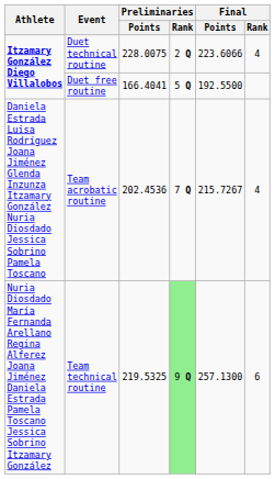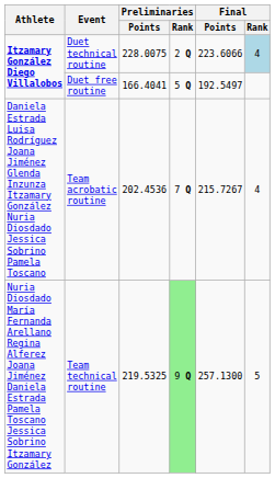 <table class="wikitable" style="text-align:center; font-size:90%; width:50%;">
 <tr>
 <th rowspan="2">Athlete</th>
 <th rowspan="2">Event</th>
 <th colspan="2">Preliminaries</th>
 <th colspan="2">Final</th>
 </tr>
 <tr style="font-size:95%">
 <th>Points</th>
 <th>Rank</th>
 <th>Points</th>
 <th>Rank</th>
 </tr>
 <tr>
 <td align=left rowspan=2><strong><a href='#'>Itzamary González</a><br> <a href='#'>Diego Villalobos</a></strong></td>
 <td align=left><a href='#'>Duet technical routine</a></td>
 <td>228.0075</td>
 <td>2 <strong>Q</strong></td>
 <td>223.6066</td>
-<td>4</td>
+<td style="background: lightblue;">4</td>
 </tr>
 <tr>
 <td align=left><a href='#'>Duet free routine</a></td>
 <td>166.4041</td>
 <td>5 <strong>Q</strong></td>
-<td>192.5500</td>
+<td>192.5497</td>
 <td></td>
 </tr>
 <tr>
 <td align=left><a href='#'>Daniela Estrada</a><br> <a href='#'>Luisa Rodríguez</a><br> <a href='#'>Joana Jiménez</a><br> <a href='#'>Glenda Inzunza</a><br> <a href='#'>Itzamary González</a><br> <a href='#'>Nuria Diosdado</a><br> <a href='#'>Jessica Sobrino</a><br> <a href='#'>Pamela Toscano</a></td>
 <td align=left><a href='#'>Team acrobatic routine</a></td>
 <td>202.4536</td>
 <td>7 <strong>Q</strong></td>
 <td>215.7267</td>
 <td>4</td>
 </tr>
 <tr>
 <td align=left><a href='#'>Nuria Diosdado</a><br> <a href='#'>María Fernanda Arellano</a><br> <a href='#'>Regina Alferez</a><br> <a href='#'>Joana Jiménez</a><br> <a href='#'>Daniela Estrada</a><br> <a href='#'>Pamela Toscano</a><br> <a href='#'>Jessica Sobrino</a><br> <a href='#'>Itzamary González</a></td>
 <td align=left><a href='#'>Team technical routine</a></td>
 <td>219.5325</td>
 <td style="background: lightgreen;">9 <strong>Q</strong></td>
 <td>257.1300</td>
-<td>6</td>
+<td>5</td>
 </tr>
 </table>
